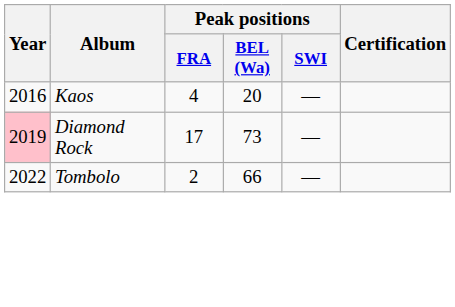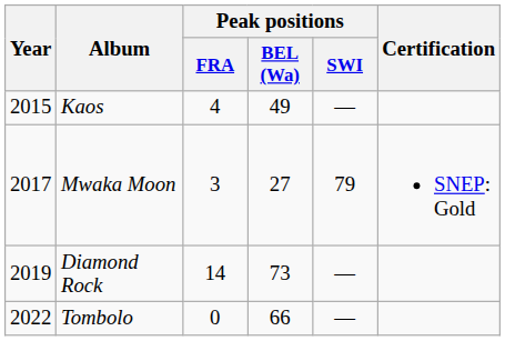 <table class="wikitable">
 <tr>
 <th align="center" rowspan="2" width="10">Year</th>
 <th align="center" rowspan="2" width="90">Album</th>
 <th align="center" colspan="3" width="20">Peak positions</th>
 <th align="center" rowspan="2" width="70">Certification</th>
 </tr>
 <tr>
 <th scope="col" style="width:3em;font-size:90%;"><a href='#'>FRA</a><br></th>
 <th scope="col" style="width:3em;font-size:90%;"><a href='#'>BEL<br>(Wa)</a><br></th>
 <th scope="col" style="width:3em;font-size:90%;"><a href='#'>SWI</a><br></th>
 </tr>
 <tr>
-<td style="text-align:center;">2016</td>
+<td style="text-align:center;">2015</td>
 <td><em>Kaos</em></td>
 <td style="text-align:center;">4</td>
-<td style="text-align:center;">20</td>
+<td style="text-align:center;">49</td>
 <td style="text-align:center;">—</td>
 <td style="text-align:center;"></td>
 </tr>
 <tr>
-<td style="background: pink; text-align:center;">2019</td>
+<td style="text-align:center;">2017</td>
+<td><em>Mwaka Moon</em></td>
+<td style="text-align:center;">3</td>
+<td style="text-align:center;">27</td>
+<td style="text-align:center;">79</td>
+<td><br><ul><li><a href='#'>SNEP</a>: Gold</li></ul></td>
+</tr>
+<tr>
+<td style="text-align:center;">2019</td>
 <td><em>Diamond Rock</em></td>
-<td style="text-align:center;">17</td>
+<td style="text-align:center;">14</td>
 <td style="text-align:center;">73</td>
 <td style="text-align:center;">—</td>
 <td></td>
 </tr>
 <tr>
 <td style="text-align:center;">2022</td>
 <td><em>Tombolo</em></td>
-<td style="text-align:center;">2</td>
+<td style="text-align:center;">0</td>
 <td style="text-align:center;">66</td>
 <td style="text-align:center;">—</td>
 <td></td>
 </tr>
 </table>
